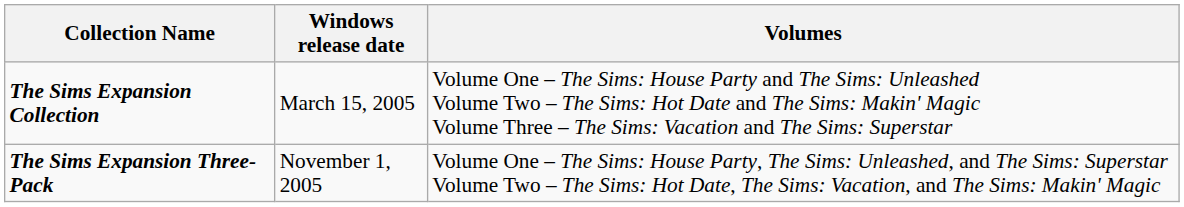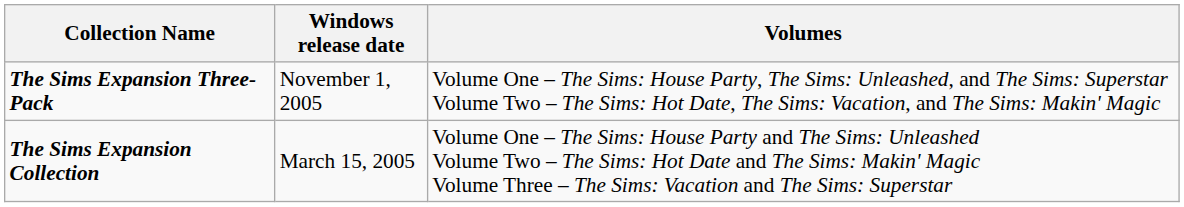 <table class="wikitable" style="width: 100%;">
 <tr>
 <th style="width: 23%;">Collection Name</th>
 <th style="width: 13%;">Windows<br>release date</th>
 <th>Volumes</th>
 </tr>
 <tr>
+<td><strong><em>The Sims Expansion Three-Pack</em></strong></td>
+<td>November 1, 2005</td>
+<td>Volume One – <em>The Sims: House Party</em>, <em>The Sims: Unleashed</em>, and <em>The Sims: Superstar</em><br>Volume Two – <em>The Sims: Hot Date</em>, <em>The Sims: Vacation</em>, and <em>The Sims: Makin' Magic</em></td>
+</tr>
+<tr>
 <td><strong><em>The Sims Expansion Collection</em></strong></td>
 <td>March 15, 2005</td>
 <td>Volume One – <em>The Sims: House Party</em> and <em>The Sims: Unleashed</em><br>Volume Two – <em>The Sims: Hot Date</em> and <em>The Sims: Makin' Magic</em><br>Volume Three – <em>The Sims: Vacation</em> and <em>The Sims: Superstar</em></td>
 </tr>
-<tr>
-<td><strong><em>The Sims Expansion Three-Pack</em></strong></td>
-<td>November 1, 2005</td>
-<td>Volume One – <em>The Sims: House Party</em>, <em>The Sims: Unleashed</em>, and <em>The Sims: Superstar</em><br>Volume Two – <em>The Sims: Hot Date</em>, <em>The Sims: Vacation</em>, and <em>The Sims: Makin' Magic</em></td>
-</tr>
 </table>
